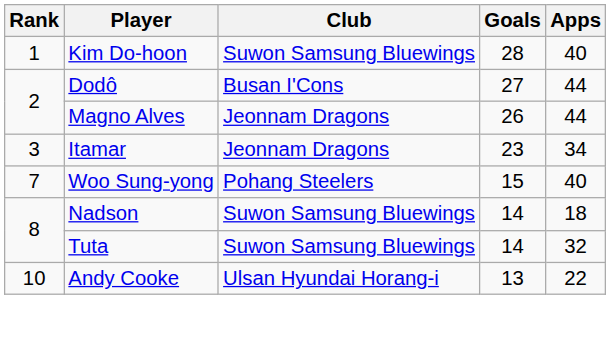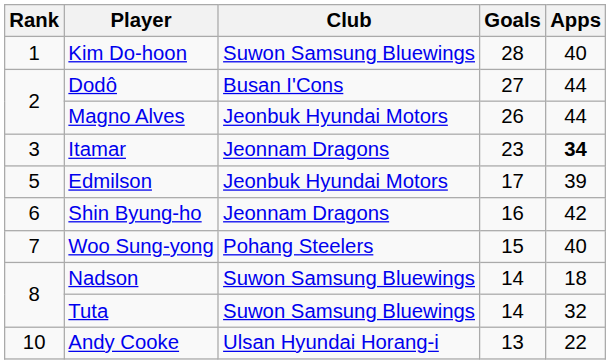 <table class="wikitable">
 <tr>
 <th>Rank</th>
 <th>Player</th>
 <th>Club</th>
 <th>Goals</th>
 <th>Apps</th>
 </tr>
 <tr>
 <td align=center>1</td>
 <td> <a href='#'>Kim Do-hoon</a></td>
 <td><a href='#'>Suwon Samsung Bluewings</a></td>
 <td align=center>28</td>
 <td align=center>40</td>
 </tr>
 <tr>
 <td rowspan="2" align=center>2</td>
 <td> <a href='#'>Dodô</a></td>
 <td><a href='#'>Busan I'Cons</a></td>
 <td align=center>27</td>
 <td align=center>44</td>
 </tr>
 <tr>
 <td> <a href='#'>Magno Alves</a></td>
-<td><a href='#'>Jeonnam Dragons</a></td>
+<td><a href='#'>Jeonbuk Hyundai Motors</a></td>
 <td align=center>26</td>
 <td align=center>44</td>
 </tr>
 <tr>
 <td align=center>3</td>
 <td> <a href='#'>Itamar</a></td>
 <td><a href='#'>Jeonnam Dragons</a></td>
 <td align=center>23</td>
-<td align=center>34</td>
+<td align=center><strong>34</strong></td>
+</tr>
+<tr>
+<td align=center>5</td>
+<td> <a href='#'>Edmilson</a></td>
+<td><a href='#'>Jeonbuk Hyundai Motors</a></td>
+<td align=center>17</td>
+<td align=center>39</td>
+</tr>
+<tr>
+<td align=center>6</td>
+<td> <a href='#'>Shin Byung-ho</a></td>
+<td><a href='#'>Jeonnam Dragons</a></td>
+<td align=center>16</td>
+<td align=center>42</td>
 </tr>
 <tr>
 <td align=center>7</td>
 <td> <a href='#'>Woo Sung-yong</a></td>
 <td><a href='#'>Pohang Steelers</a></td>
 <td align=center>15</td>
 <td align=center>40</td>
 </tr>
 <tr>
 <td rowspan="2" align=center>8</td>
 <td> <a href='#'>Nadson</a></td>
 <td><a href='#'>Suwon Samsung Bluewings</a></td>
 <td align=center>14</td>
 <td align=center>18</td>
 </tr>
 <tr>
 <td> <a href='#'>Tuta</a></td>
 <td><a href='#'>Suwon Samsung Bluewings</a></td>
 <td align=center>14</td>
 <td align=center>32</td>
 </tr>
 <tr>
 <td align=center>10</td>
 <td> <a href='#'>Andy Cooke</a></td>
 <td><a href='#'>Ulsan Hyundai Horang-i</a></td>
 <td align=center>13</td>
 <td align=center>22</td>
 </tr>
 </table>
